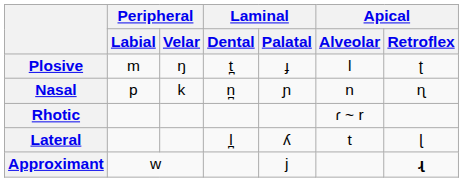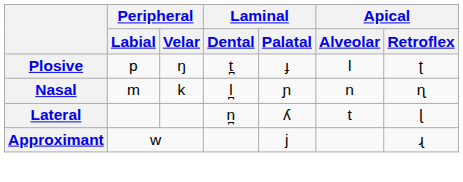 <table class="wikitable IPA" style="text-align: center;">
 <tr>
 <th rowspan="2"></th>
 <th colspan="2"><a href='#'>Peripheral</a></th>
 <th colspan="2"><a href='#'>Laminal</a></th>
 <th colspan="2"><a href='#'>Apical</a></th>
 </tr>
 <tr>
 <th><a href='#'>Labial</a></th>
 <th><a href='#'>Velar</a></th>
 <th><a href='#'>Dental</a></th>
 <th><a href='#'>Palatal</a></th>
 <th><a href='#'>Alveolar</a></th>
 <th><a href='#'>Retroflex</a></th>
 </tr>
 <tr>
 <th><a href='#'>Plosive</a></th>
-<td>m</td>
+<td>p</td>
 <td>ŋ</td>
 <td>t̪</td>
 <td>ɟ</td>
 <td>l</td>
 <td>ʈ</td>
 </tr>
 <tr>
 <th><a href='#'>Nasal</a></th>
-<td>p</td>
+<td>m</td>
 <td>k</td>
-<td>n̪</td>
+<td>l̪</td>
 <td>ɲ</td>
 <td>n</td>
 <td>ɳ</td>
 </tr>
 <tr>
-<th><a href='#'>Rhotic</a></th>
-<td></td>
-<td></td>
-<td></td>
-<td></td>
-<td>ɾ ~ r</td>
-<td></td>
-</tr>
-<tr>
 <th><a href='#'>Lateral</a></th>
 <td></td>
 <td></td>
-<td>l̪</td>
+<td>n̪</td>
 <td>ʎ</td>
 <td>t</td>
 <td>ɭ</td>
 </tr>
 <tr>
 <th><a href='#'>Approximant</a></th>
 <td colspan="2">w</td>
 <td></td>
 <td>j</td>
 <td></td>
-<td><strong>ɻ</strong></td>
+<td>ɻ</td>
 </tr>
 </table>
